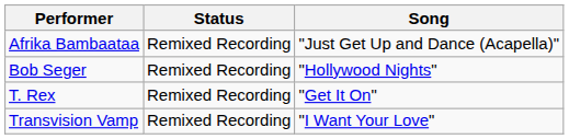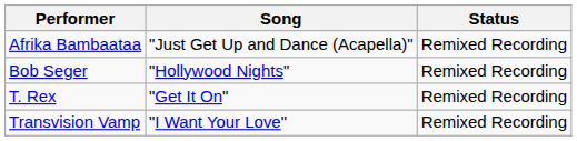 <table class="wikitable" style="font-size: 85%">
 <tr>
 <th>Performer</th>
+<th>Song</th>
 <th>Status</th>
-<th>Song</th>
 </tr>
 <tr>
 <td> <a href='#'>Afrika Bambaataa</a></td>
+<td>"Just Get Up and Dance (Acapella)"</td>
 <td>Remixed Recording</td>
-<td>"Just Get Up and Dance (Acapella)"</td>
 </tr>
 <tr>
 <td> <a href='#'>Bob Seger</a></td>
+<td>"<a href='#'>Hollywood Nights</a>"</td>
 <td>Remixed Recording</td>
-<td>"<a href='#'>Hollywood Nights</a>"</td>
 </tr>
 <tr>
 <td> <a href='#'>T. Rex</a></td>
+<td>"<a href='#'>Get It On</a>"</td>
 <td>Remixed Recording</td>
-<td>"<a href='#'>Get It On</a>"</td>
 </tr>
 <tr>
 <td> <a href='#'>Transvision Vamp</a></td>
+<td>"<a href='#'>I Want Your Love</a>"</td>
 <td>Remixed Recording</td>
-<td>"<a href='#'>I Want Your Love</a>"</td>
 </tr>
 </table>
